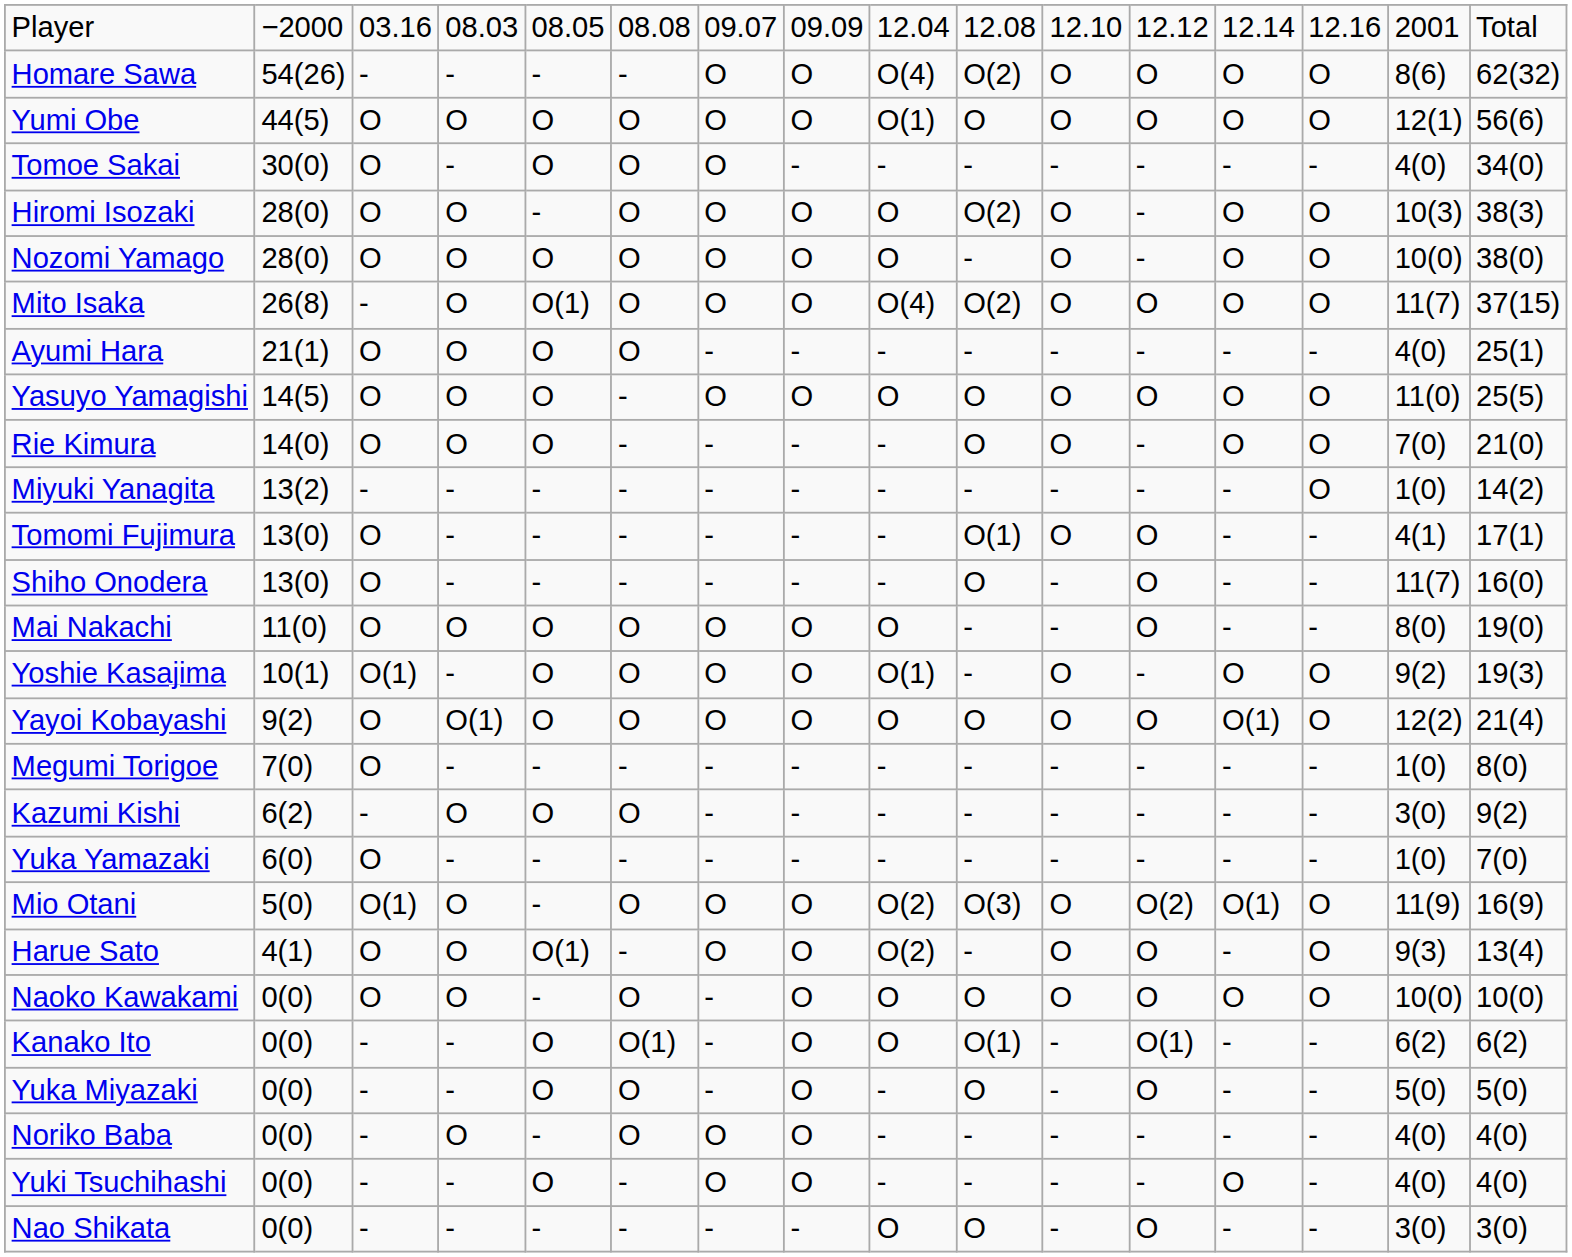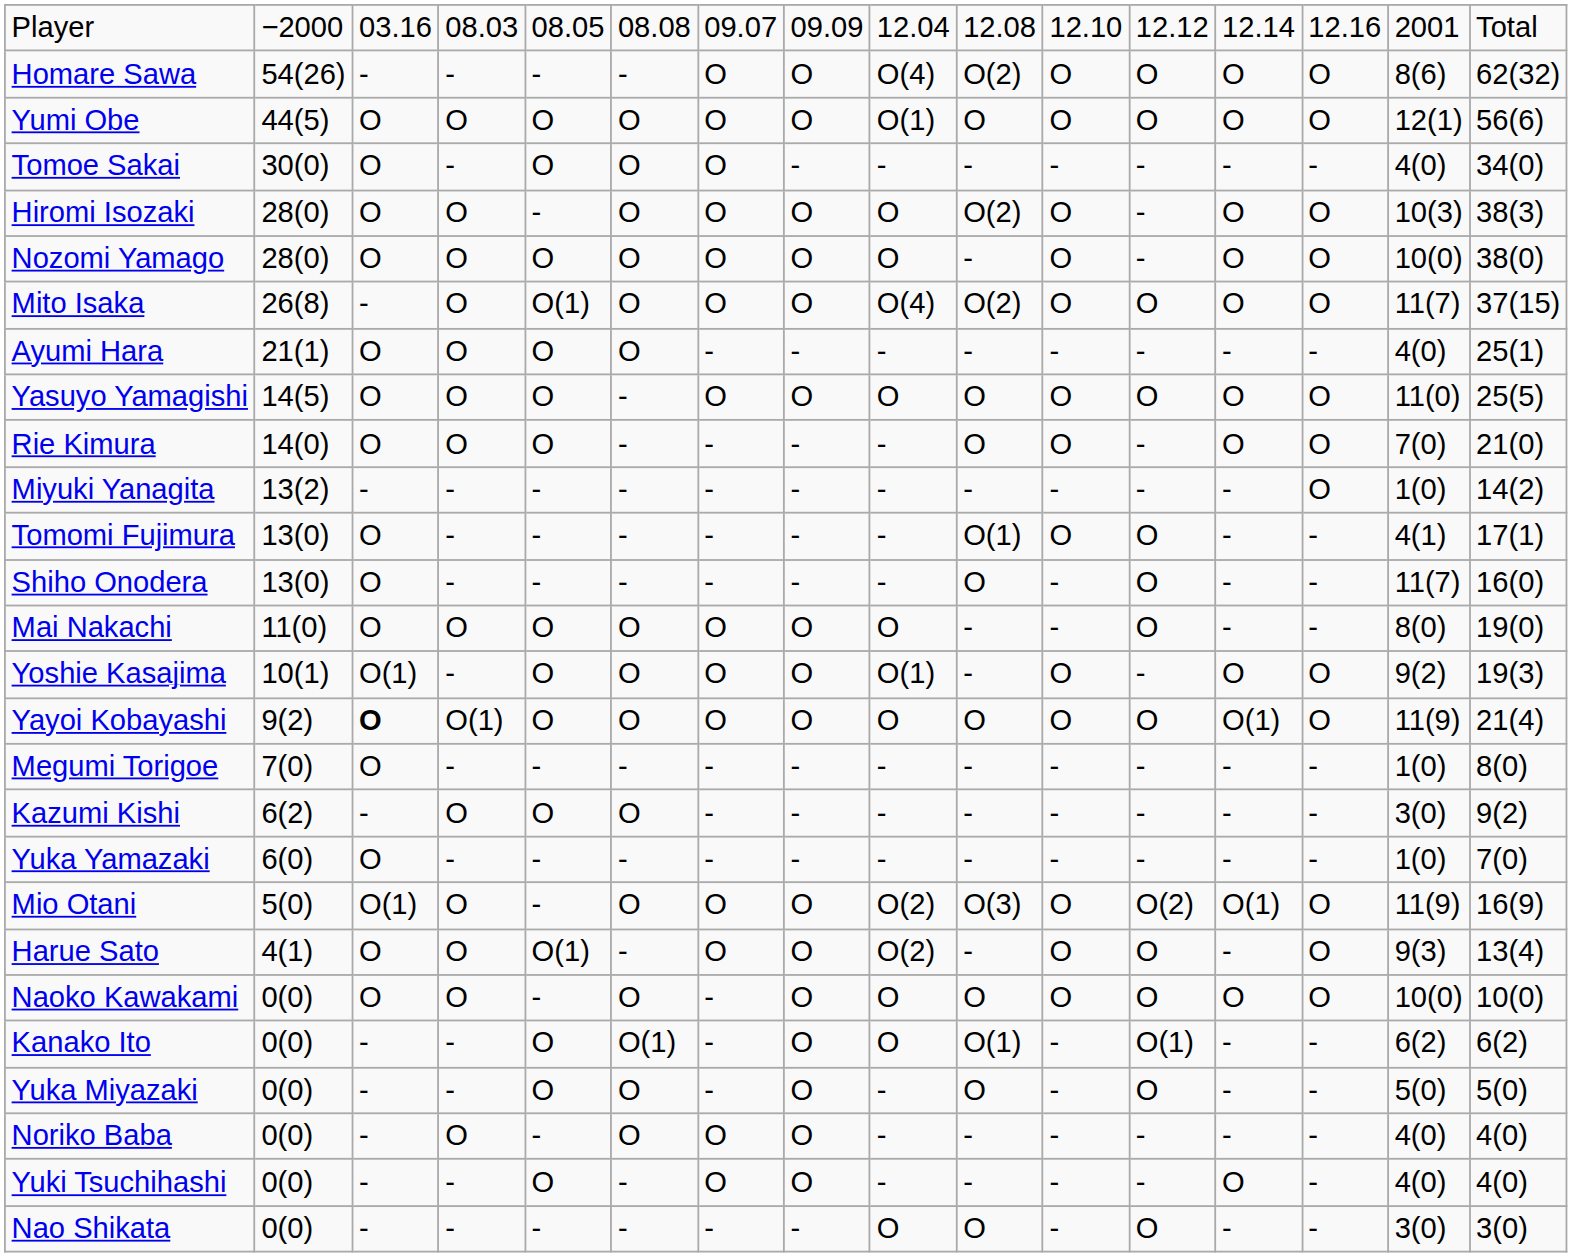 <table class="wikitable" style="text-align:left;">
 <tr>
 <td>Player</td>
 <td>−2000</td>
 <td>03.16</td>
 <td>08.03</td>
 <td>08.05</td>
 <td>08.08</td>
 <td>09.07</td>
 <td>09.09</td>
 <td>12.04</td>
 <td>12.08</td>
 <td>12.10</td>
 <td>12.12</td>
 <td>12.14</td>
 <td>12.16</td>
 <td>2001</td>
 <td>Total</td>
 </tr>
 <tr>
 <td><a href='#'>Homare Sawa</a></td>
 <td>54(26)</td>
 <td>-</td>
 <td>-</td>
 <td>-</td>
 <td>-</td>
 <td>O</td>
 <td>O</td>
 <td>O(4)</td>
 <td>O(2)</td>
 <td>O</td>
 <td>O</td>
 <td>O</td>
 <td>O</td>
 <td>8(6)</td>
 <td>62(32)</td>
 </tr>
 <tr>
 <td><a href='#'>Yumi Obe</a></td>
 <td>44(5)</td>
 <td>O</td>
 <td>O</td>
 <td>O</td>
 <td>O</td>
 <td>O</td>
 <td>O</td>
 <td>O(1)</td>
 <td>O</td>
 <td>O</td>
 <td>O</td>
 <td>O</td>
 <td>O</td>
 <td>12(1)</td>
 <td>56(6)</td>
 </tr>
 <tr>
 <td><a href='#'>Tomoe Sakai</a></td>
 <td>30(0)</td>
 <td>O</td>
 <td>-</td>
 <td>O</td>
 <td>O</td>
 <td>O</td>
 <td>-</td>
 <td>-</td>
 <td>-</td>
 <td>-</td>
 <td>-</td>
 <td>-</td>
 <td>-</td>
 <td>4(0)</td>
 <td>34(0)</td>
 </tr>
 <tr>
 <td><a href='#'>Hiromi Isozaki</a></td>
 <td>28(0)</td>
 <td>O</td>
 <td>O</td>
 <td>-</td>
 <td>O</td>
 <td>O</td>
 <td>O</td>
 <td>O</td>
 <td>O(2)</td>
 <td>O</td>
 <td>-</td>
 <td>O</td>
 <td>O</td>
 <td>10(3)</td>
 <td>38(3)</td>
 </tr>
 <tr>
 <td><a href='#'>Nozomi Yamago</a></td>
 <td>28(0)</td>
 <td>O</td>
 <td>O</td>
 <td>O</td>
 <td>O</td>
 <td>O</td>
 <td>O</td>
 <td>O</td>
 <td>-</td>
 <td>O</td>
 <td>-</td>
 <td>O</td>
 <td>O</td>
 <td>10(0)</td>
 <td>38(0)</td>
 </tr>
 <tr>
 <td><a href='#'>Mito Isaka</a></td>
 <td>26(8)</td>
 <td>-</td>
 <td>O</td>
 <td>O(1)</td>
 <td>O</td>
 <td>O</td>
 <td>O</td>
 <td>O(4)</td>
 <td>O(2)</td>
 <td>O</td>
 <td>O</td>
 <td>O</td>
 <td>O</td>
 <td>11(7)</td>
 <td>37(15)</td>
 </tr>
 <tr>
 <td><a href='#'>Ayumi Hara</a></td>
 <td>21(1)</td>
 <td>O</td>
 <td>O</td>
 <td>O</td>
 <td>O</td>
 <td>-</td>
 <td>-</td>
 <td>-</td>
 <td>-</td>
 <td>-</td>
 <td>-</td>
 <td>-</td>
 <td>-</td>
 <td>4(0)</td>
 <td>25(1)</td>
 </tr>
 <tr>
 <td><a href='#'>Yasuyo Yamagishi</a></td>
 <td>14(5)</td>
 <td>O</td>
 <td>O</td>
 <td>O</td>
 <td>-</td>
 <td>O</td>
 <td>O</td>
 <td>O</td>
 <td>O</td>
 <td>O</td>
 <td>O</td>
 <td>O</td>
 <td>O</td>
 <td>11(0)</td>
 <td>25(5)</td>
 </tr>
 <tr>
 <td><a href='#'>Rie Kimura</a></td>
 <td>14(0)</td>
 <td>O</td>
 <td>O</td>
 <td>O</td>
 <td>-</td>
 <td>-</td>
 <td>-</td>
 <td>-</td>
 <td>O</td>
 <td>O</td>
 <td>-</td>
 <td>O</td>
 <td>O</td>
 <td>7(0)</td>
 <td>21(0)</td>
 </tr>
 <tr>
 <td><a href='#'>Miyuki Yanagita</a></td>
 <td>13(2)</td>
 <td>-</td>
 <td>-</td>
 <td>-</td>
 <td>-</td>
 <td>-</td>
 <td>-</td>
 <td>-</td>
 <td>-</td>
 <td>-</td>
 <td>-</td>
 <td>-</td>
 <td>O</td>
 <td>1(0)</td>
 <td>14(2)</td>
 </tr>
 <tr>
 <td><a href='#'>Tomomi Fujimura</a></td>
 <td>13(0)</td>
 <td>O</td>
 <td>-</td>
 <td>-</td>
 <td>-</td>
 <td>-</td>
 <td>-</td>
 <td>-</td>
 <td>O(1)</td>
 <td>O</td>
 <td>O</td>
 <td>-</td>
 <td>-</td>
 <td>4(1)</td>
 <td>17(1)</td>
 </tr>
 <tr>
 <td><a href='#'>Shiho Onodera</a></td>
 <td>13(0)</td>
 <td>O</td>
 <td>-</td>
 <td>-</td>
 <td>-</td>
 <td>-</td>
 <td>-</td>
 <td>-</td>
 <td>O</td>
 <td>-</td>
 <td>O</td>
 <td>-</td>
 <td>-</td>
 <td>11(7)</td>
 <td>16(0)</td>
 </tr>
 <tr>
 <td><a href='#'>Mai Nakachi</a></td>
 <td>11(0)</td>
 <td>O</td>
 <td>O</td>
 <td>O</td>
 <td>O</td>
 <td>O</td>
 <td>O</td>
 <td>O</td>
 <td>-</td>
 <td>-</td>
 <td>O</td>
 <td>-</td>
 <td>-</td>
 <td>8(0)</td>
 <td>19(0)</td>
 </tr>
 <tr>
 <td><a href='#'>Yoshie Kasajima</a></td>
 <td>10(1)</td>
 <td>O(1)</td>
 <td>-</td>
 <td>O</td>
 <td>O</td>
 <td>O</td>
 <td>O</td>
 <td>O(1)</td>
 <td>-</td>
 <td>O</td>
 <td>-</td>
 <td>O</td>
 <td>O</td>
 <td>9(2)</td>
 <td>19(3)</td>
 </tr>
 <tr>
 <td><a href='#'>Yayoi Kobayashi</a></td>
 <td>9(2)</td>
-<td>O</td>
+<td><strong>O</strong></td>
 <td>O(1)</td>
 <td>O</td>
 <td>O</td>
 <td>O</td>
 <td>O</td>
 <td>O</td>
 <td>O</td>
 <td>O</td>
 <td>O</td>
 <td>O(1)</td>
 <td>O</td>
-<td>12(2)</td>
+<td>11(9)</td>
 <td>21(4)</td>
 </tr>
 <tr>
 <td><a href='#'>Megumi Torigoe</a></td>
 <td>7(0)</td>
 <td>O</td>
 <td>-</td>
 <td>-</td>
 <td>-</td>
 <td>-</td>
 <td>-</td>
 <td>-</td>
 <td>-</td>
 <td>-</td>
 <td>-</td>
 <td>-</td>
 <td>-</td>
 <td>1(0)</td>
 <td>8(0)</td>
 </tr>
 <tr>
 <td><a href='#'>Kazumi Kishi</a></td>
 <td>6(2)</td>
 <td>-</td>
 <td>O</td>
 <td>O</td>
 <td>O</td>
 <td>-</td>
 <td>-</td>
 <td>-</td>
 <td>-</td>
 <td>-</td>
 <td>-</td>
 <td>-</td>
 <td>-</td>
 <td>3(0)</td>
 <td>9(2)</td>
 </tr>
 <tr>
 <td><a href='#'>Yuka Yamazaki</a></td>
 <td>6(0)</td>
 <td>O</td>
 <td>-</td>
 <td>-</td>
 <td>-</td>
 <td>-</td>
 <td>-</td>
 <td>-</td>
 <td>-</td>
 <td>-</td>
 <td>-</td>
 <td>-</td>
 <td>-</td>
 <td>1(0)</td>
 <td>7(0)</td>
 </tr>
 <tr>
 <td><a href='#'>Mio Otani</a></td>
 <td>5(0)</td>
 <td>O(1)</td>
 <td>O</td>
 <td>-</td>
 <td>O</td>
 <td>O</td>
 <td>O</td>
 <td>O(2)</td>
 <td>O(3)</td>
 <td>O</td>
 <td>O(2)</td>
 <td>O(1)</td>
 <td>O</td>
 <td>11(9)</td>
 <td>16(9)</td>
 </tr>
 <tr>
 <td><a href='#'>Harue Sato</a></td>
 <td>4(1)</td>
 <td>O</td>
 <td>O</td>
 <td>O(1)</td>
 <td>-</td>
 <td>O</td>
 <td>O</td>
 <td>O(2)</td>
 <td>-</td>
 <td>O</td>
 <td>O</td>
 <td>-</td>
 <td>O</td>
 <td>9(3)</td>
 <td>13(4)</td>
 </tr>
 <tr>
 <td><a href='#'>Naoko Kawakami</a></td>
 <td>0(0)</td>
 <td>O</td>
 <td>O</td>
 <td>-</td>
 <td>O</td>
 <td>-</td>
 <td>O</td>
 <td>O</td>
 <td>O</td>
 <td>O</td>
 <td>O</td>
 <td>O</td>
 <td>O</td>
 <td>10(0)</td>
 <td>10(0)</td>
 </tr>
 <tr>
 <td><a href='#'>Kanako Ito</a></td>
 <td>0(0)</td>
 <td>-</td>
 <td>-</td>
 <td>O</td>
 <td>O(1)</td>
 <td>-</td>
 <td>O</td>
 <td>O</td>
 <td>O(1)</td>
 <td>-</td>
 <td>O(1)</td>
 <td>-</td>
 <td>-</td>
 <td>6(2)</td>
 <td>6(2)</td>
 </tr>
 <tr>
 <td><a href='#'>Yuka Miyazaki</a></td>
 <td>0(0)</td>
 <td>-</td>
 <td>-</td>
 <td>O</td>
 <td>O</td>
 <td>-</td>
 <td>O</td>
 <td>-</td>
 <td>O</td>
 <td>-</td>
 <td>O</td>
 <td>-</td>
 <td>-</td>
 <td>5(0)</td>
 <td>5(0)</td>
 </tr>
 <tr>
 <td><a href='#'>Noriko Baba</a></td>
 <td>0(0)</td>
 <td>-</td>
 <td>O</td>
 <td>-</td>
 <td>O</td>
 <td>O</td>
 <td>O</td>
 <td>-</td>
 <td>-</td>
 <td>-</td>
 <td>-</td>
 <td>-</td>
 <td>-</td>
 <td>4(0)</td>
 <td>4(0)</td>
 </tr>
 <tr>
 <td><a href='#'>Yuki Tsuchihashi</a></td>
 <td>0(0)</td>
 <td>-</td>
 <td>-</td>
 <td>O</td>
 <td>-</td>
 <td>O</td>
 <td>O</td>
 <td>-</td>
 <td>-</td>
 <td>-</td>
 <td>-</td>
 <td>O</td>
 <td>-</td>
 <td>4(0)</td>
 <td>4(0)</td>
 </tr>
 <tr>
 <td><a href='#'>Nao Shikata</a></td>
 <td>0(0)</td>
 <td>-</td>
 <td>-</td>
 <td>-</td>
 <td>-</td>
 <td>-</td>
 <td>-</td>
 <td>O</td>
 <td>O</td>
 <td>-</td>
 <td>O</td>
 <td>-</td>
 <td>-</td>
 <td>3(0)</td>
 <td>3(0)</td>
 </tr>
 </table>
